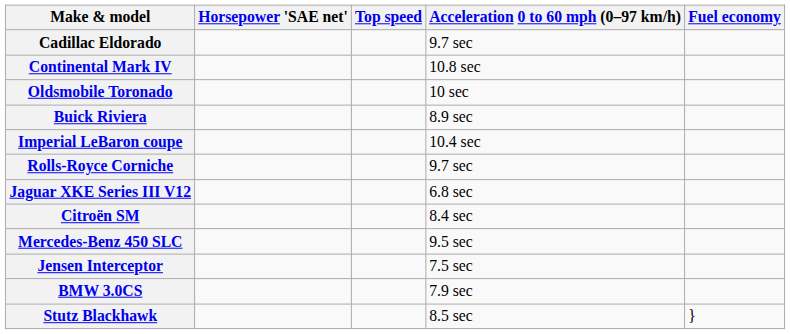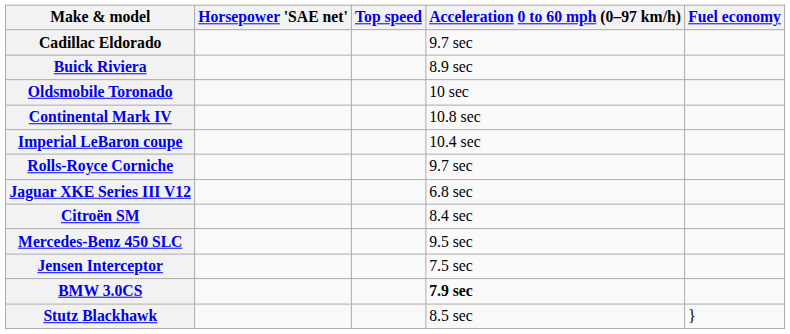 <table class="wikitable mw-collapsible sortable mw-collapsed" style="float:right;">
 <tr>
 <th>Make & model</th>
 <th><a href='#'>Horsepower</a> <strong>'SAE net</strong>'</th>
 <th><a href='#'>Top speed</a></th>
 <th><a href='#'>Acceleration</a> <a href='#'>0 to 60 mph</a> (0–97 km/h)</th>
 <th><a href='#'>Fuel economy</a></th>
 </tr>
 <tr>
 <th>Cadillac Eldorado</th>
 <td></td>
 <td></td>
 <td>9.7 sec</td>
 <td></td>
 </tr>
 <tr>
-<th><a href='#'>Continental Mark IV</a></th>
+<th><a href='#'>Buick Riviera</a></th>
 <td></td>
 <td></td>
-<td>10.8 sec</td>
+<td>8.9 sec</td>
 <td></td>
 </tr>
 <tr>
 <th><a href='#'>Oldsmobile Toronado</a></th>
 <td></td>
 <td></td>
 <td>10 sec</td>
 <td></td>
 </tr>
 <tr>
-<th><a href='#'>Buick Riviera</a></th>
+<th><a href='#'>Continental Mark IV</a></th>
 <td></td>
 <td></td>
-<td>8.9 sec</td>
+<td>10.8 sec</td>
 <td></td>
 </tr>
 <tr>
 <th><a href='#'>Imperial LeBaron coupe</a></th>
 <td></td>
 <td></td>
 <td>10.4 sec</td>
 <td></td>
 </tr>
 <tr>
 <th><a href='#'>Rolls-Royce Corniche</a></th>
 <td></td>
 <td></td>
 <td>9.7 sec</td>
 <td></td>
 </tr>
 <tr>
 <th><a href='#'>Jaguar XKE Series III V12</a></th>
 <td></td>
 <td></td>
 <td>6.8 sec</td>
 <td></td>
 </tr>
 <tr>
 <th><a href='#'>Citroën SM</a></th>
 <td></td>
 <td></td>
 <td>8.4 sec</td>
 <td></td>
 </tr>
 <tr>
 <th><a href='#'>Mercedes-Benz 450 SLC</a></th>
 <td></td>
 <td></td>
 <td>9.5 sec</td>
 <td></td>
 </tr>
 <tr>
 <th><a href='#'>Jensen Interceptor</a></th>
 <td></td>
 <td></td>
 <td>7.5 sec</td>
 <td></td>
 </tr>
 <tr>
 <th><a href='#'>BMW 3.0CS</a></th>
 <td></td>
 <td></td>
-<td>7.9 sec</td>
+<td><strong>7.9 sec</strong></td>
 <td></td>
 </tr>
 <tr>
 <th><a href='#'>Stutz Blackhawk</a></th>
 <td></td>
 <td></td>
 <td>8.5 sec</td>
 <td>}</td>
 </tr>
 </table>
